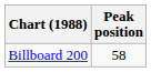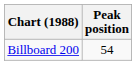 <table class="wikitable">
 <tr>
 <th>Chart (1988)</th>
 <th>Peak<br>position</th>
 </tr>
 <tr>
 <td><a href='#'>Billboard 200</a></td>
-<td align=center>58</td>
+<td align=center>54</td>
 </tr>
 </table>
